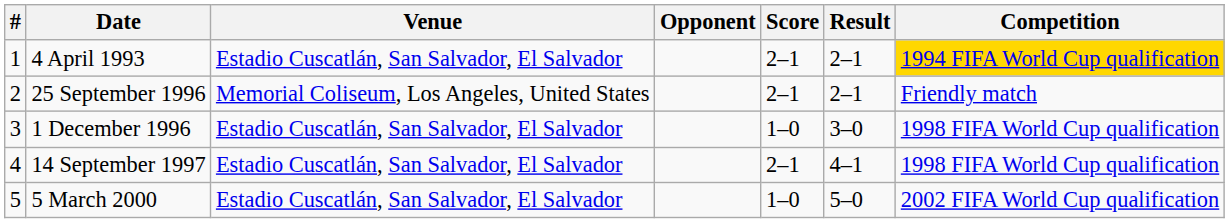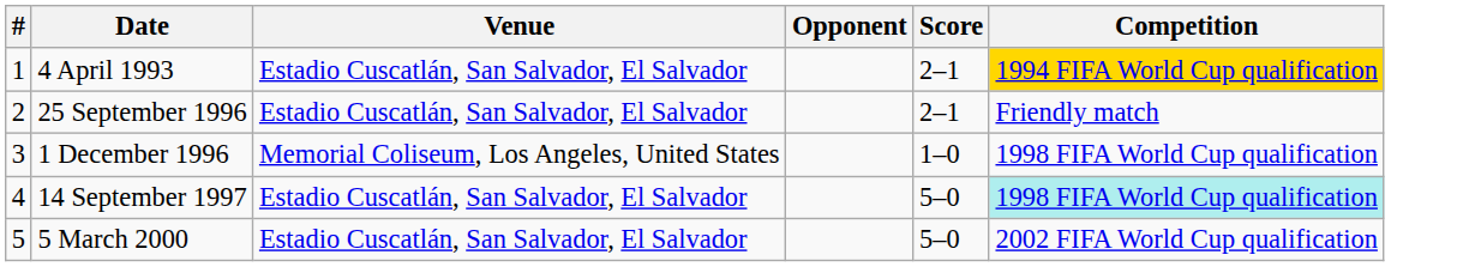 <table class="wikitable">
 <tr>
 <th>#</th>
 <th>Date</th>
 <th>Venue</th>
 <th>Opponent</th>
 <th>Score</th>
-<th>Result</th>
 <th>Competition</th>
 </tr>
 <tr>
 <td>1</td>
 <td>4 April 1993</td>
 <td><a href='#'>Estadio Cuscatlán</a>, <a href='#'>San Salvador</a>, <a href='#'>El Salvador</a></td>
 <td></td>
 <td>2–1</td>
-<td>2–1</td>
 <td style="background: gold;"><a href='#'>1994 FIFA World Cup qualification</a></td>
 </tr>
 <tr>
 <td>2</td>
 <td>25 September 1996</td>
-<td><a href='#'>Memorial Coliseum</a>, Los Angeles, United States</td>
+<td><a href='#'>Estadio Cuscatlán</a>, <a href='#'>San Salvador</a>, <a href='#'>El Salvador</a></td>
 <td></td>
-<td>2–1</td>
 <td>2–1</td>
 <td><a href='#'>Friendly match</a></td>
 </tr>
 <tr>
 <td>3</td>
 <td>1 December 1996</td>
-<td><a href='#'>Estadio Cuscatlán</a>, <a href='#'>San Salvador</a>, <a href='#'>El Salvador</a></td>
+<td><a href='#'>Memorial Coliseum</a>, Los Angeles, United States</td>
 <td></td>
 <td>1–0</td>
-<td>3–0</td>
 <td><a href='#'>1998 FIFA World Cup qualification</a></td>
 </tr>
 <tr>
 <td>4</td>
 <td>14 September 1997</td>
 <td><a href='#'>Estadio Cuscatlán</a>, <a href='#'>San Salvador</a>, <a href='#'>El Salvador</a></td>
 <td></td>
-<td>2–1</td>
-<td>4–1</td>
-<td><a href='#'>1998 FIFA World Cup qualification</a></td>
+<td>5–0</td>
+<td style="background: paleturquoise;"><a href='#'>1998 FIFA World Cup qualification</a></td>
 </tr>
 <tr>
 <td>5</td>
 <td>5 March 2000</td>
 <td><a href='#'>Estadio Cuscatlán</a>, <a href='#'>San Salvador</a>, <a href='#'>El Salvador</a></td>
 <td></td>
-<td>1–0</td>
 <td>5–0</td>
 <td><a href='#'>2002 FIFA World Cup qualification</a></td>
 </tr>
 </table>
